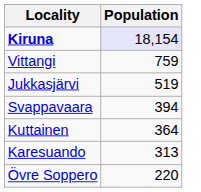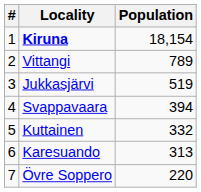 <table class="wikitable">
 <tr>
+<th>#</th>
 <th>Locality</th>
 <th>Population</th>
 </tr>
 <tr>
+<td>1</td>
 <td><strong><a href='#'>Kiruna</a></strong></td>
-<td style="background: lavender; text-align:right;">18,154</td>
+<td style="text-align:right;">18,154</td>
 </tr>
 <tr>
+<td>2</td>
 <td><a href='#'>Vittangi</a></td>
-<td style="text-align:right;">759</td>
+<td style="text-align:right;">789</td>
 </tr>
 <tr>
+<td>3</td>
 <td><a href='#'>Jukkasjärvi</a></td>
 <td style="text-align:right;">519</td>
 </tr>
 <tr>
+<td>4</td>
 <td><a href='#'>Svappavaara</a></td>
 <td style="text-align:right;">394</td>
 </tr>
 <tr>
+<td>5</td>
 <td><a href='#'>Kuttainen</a></td>
-<td style="text-align:right;">364</td>
+<td style="text-align:right;">332</td>
 </tr>
 <tr>
+<td>6</td>
 <td><a href='#'>Karesuando</a></td>
 <td style="text-align:right;">313</td>
 </tr>
 <tr>
+<td>7</td>
 <td><a href='#'>Övre Soppero</a></td>
 <td style="text-align:right;">220</td>
 </tr>
 </table>
